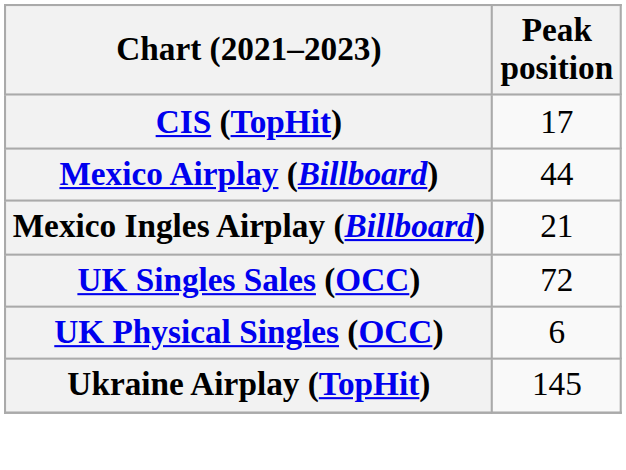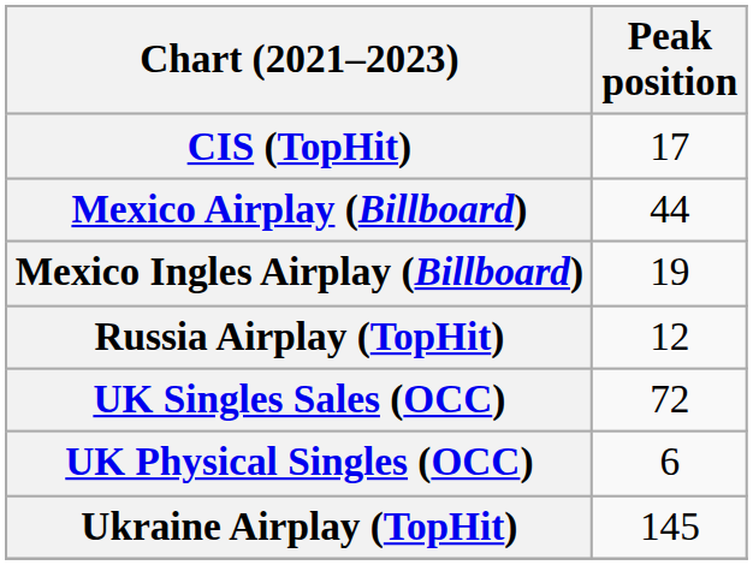 <table class="wikitable sortable plainrowheaders" style="text-align:center">
 <tr>
 <th scope="col">Chart (2021–2023)</th>
 <th scope="col">Peak<br> position</th>
 </tr>
 <tr>
 <th scope="row"><a href='#'>CIS</a> (<a href='#'>TopHit</a>)</th>
 <td>17</td>
 </tr>
 <tr>
 <th scope="row"><a href='#'>Mexico Airplay</a> (<em><a href='#'>Billboard</a></em>)</th>
 <td>44</td>
 </tr>
 <tr>
 <th scope="row">Mexico Ingles Airplay (<em><a href='#'>Billboard</a></em>)</th>
-<td>21</td>
+<td>19</td>
+</tr>
+<tr>
+<th scope="row">Russia Airplay (<a href='#'>TopHit</a>)</th>
+<td>12</td>
 </tr>
 <tr>
 <th scope="row"><a href='#'>UK Singles Sales</a> (<a href='#'>OCC</a>)</th>
 <td>72</td>
 </tr>
 <tr>
 <th scope="row"><a href='#'>UK Physical Singles</a> (<a href='#'>OCC</a>)</th>
 <td>6</td>
 </tr>
 <tr>
 <th scope="row">Ukraine Airplay (<a href='#'>TopHit</a>)</th>
 <td>145</td>
 </tr>
 <tr>
 </tr>
 </table>
